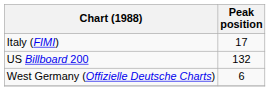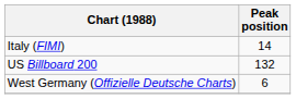 <table class="wikitable sortable">
 <tr>
 <th>Chart (1988)</th>
 <th>Peak<br>position</th>
 </tr>
 <tr>
 <td>Italy (<em><a href='#'>FIMI</a></em>)</td>
-<td align="center">17</td>
+<td align="center">14</td>
 </tr>
 <tr>
 <td>US <a href='#'><em>Billboard</em> 200</a></td>
 <td align="center">132</td>
 </tr>
 <tr>
 <td>West Germany (<em><a href='#'>Offizielle Deutsche Charts</a></em>)</td>
 <td align="center">6</td>
 </tr>
 <tr>
 </tr>
 </table>
